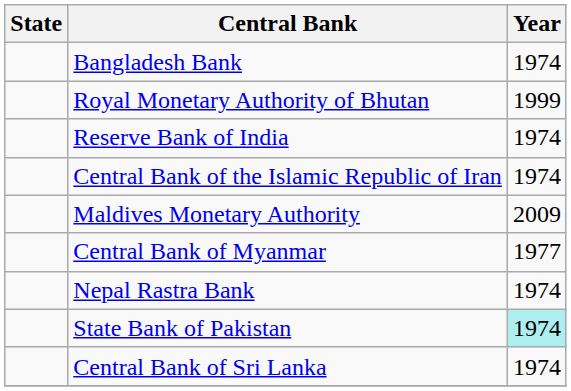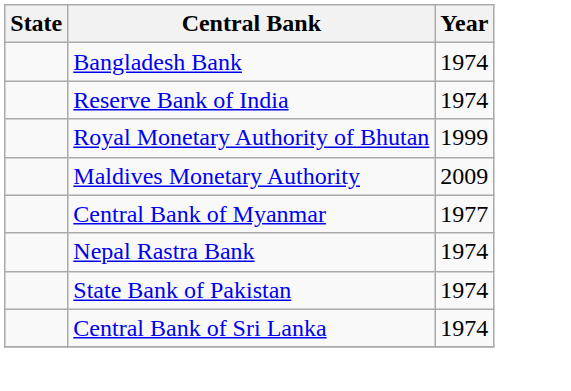 <table class="wikitable" border="1">
 <tr>
 <th>State</th>
 <th>Central Bank</th>
 <th>Year</th>
 </tr>
 <tr>
 <td></td>
 <td><a href='#'>Bangladesh Bank</a></td>
 <td>1974</td>
 </tr>
 <tr>
 <td></td>
-<td><a href='#'>Royal Monetary Authority of Bhutan</a></td>
-<td>1999</td>
-</tr>
-<tr>
-<td></td>
 <td><a href='#'>Reserve Bank of India</a></td>
 <td>1974</td>
 </tr>
 <tr>
 <td></td>
-<td><a href='#'>Central Bank of the Islamic Republic of Iran</a></td>
-<td>1974</td>
+<td><a href='#'>Royal Monetary Authority of Bhutan</a></td>
+<td>1999</td>
 </tr>
 <tr>
 <td></td>
 <td><a href='#'>Maldives Monetary Authority</a></td>
 <td>2009</td>
 </tr>
 <tr>
 <td></td>
 <td><a href='#'>Central Bank of Myanmar</a></td>
 <td>1977</td>
 </tr>
 <tr>
 <td></td>
 <td><a href='#'>Nepal Rastra Bank</a></td>
 <td>1974</td>
 </tr>
 <tr>
 <td></td>
 <td><a href='#'>State Bank of Pakistan</a></td>
-<td style="background: paleturquoise;">1974</td>
+<td>1974</td>
 </tr>
 <tr>
 <td></td>
 <td><a href='#'>Central Bank of Sri Lanka</a></td>
 <td>1974</td>
 </tr>
 <tr>
 </tr>
 </table>
